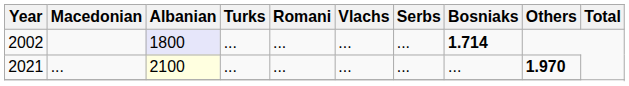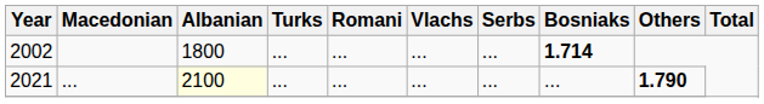 <table class="wikitable">
 <tr>
 <th>Year</th>
 <th>Macedonian</th>
 <th>Albanian</th>
 <th>Turks</th>
 <th>Romani</th>
 <th>Vlachs</th>
 <th>Serbs</th>
 <th>Bosniaks</th>
 <th><abbr>Others</abbr></th>
 <th>Total</th>
 </tr>
 <tr>
 <td>2002</td>
 <td></td>
-<td style="background: lavender;">1800</td>
+<td>1800</td>
 <td>...</td>
 <td>...</td>
 <td>...</td>
 <td>...</td>
 <td><strong>1.714</strong></td>
 </tr>
 <tr>
 <td>2021</td>
 <td>...</td>
 <td style="background: lightyellow;">2100</td>
 <td>...</td>
 <td>...</td>
 <td>...</td>
 <td>...</td>
 <td>...</td>
-<td><strong>1.970</strong></td>
+<td><strong>1.790</strong></td>
 </tr>
 <tr>
 </tr>
 </table>
